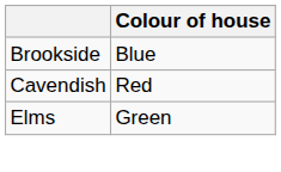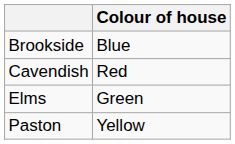 <table class="wikitable">
 <tr>
 <th></th>
 <th>Colour of house</th>
 </tr>
 <tr>
 <td>Brookside</td>
 <td>Blue</td>
 </tr>
 <tr>
 <td>Cavendish</td>
 <td>Red</td>
 </tr>
 <tr>
 <td>Elms</td>
 <td>Green</td>
 </tr>
+<tr>
+<td>Paston</td>
+<td>Yellow</td>
+</tr>
 </table>
